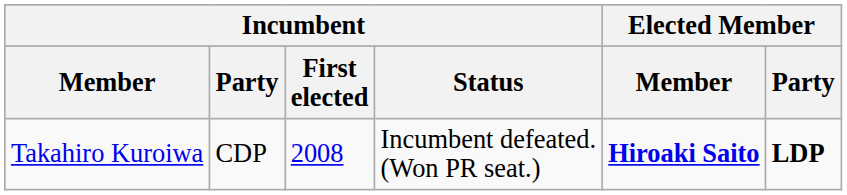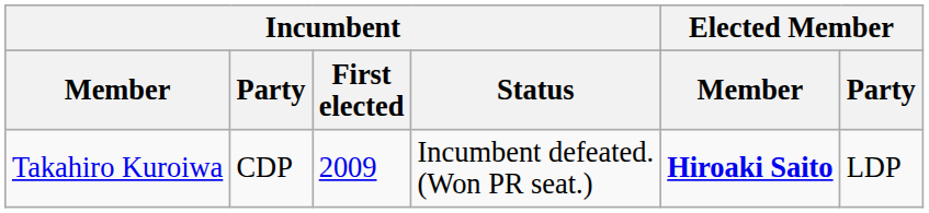 <table class="wikitable sortable">
 <tr>
 <th colspan=4>Incumbent</th>
 <th colspan=2>Elected Member</th>
 </tr>
 <tr>
 <th>Member</th>
 <th>Party</th>
 <th>First<br>elected</th>
 <th>Status</th>
 <th>Member</th>
 <th>Party</th>
 </tr>
 <tr>
 <td><a href='#'>Takahiro Kuroiwa</a></td>
 <td>CDP</td>
-<td><a href='#'>2008</a></td>
+<td><a href='#'>2009</a></td>
 <td>Incumbent defeated.<br>(Won PR seat.)</td>
 <td><strong><a href='#'>Hiroaki Saito</a></strong></td>
-<td><strong>LDP</strong></td>
+<td>LDP</td>
 </tr>
 </table>
